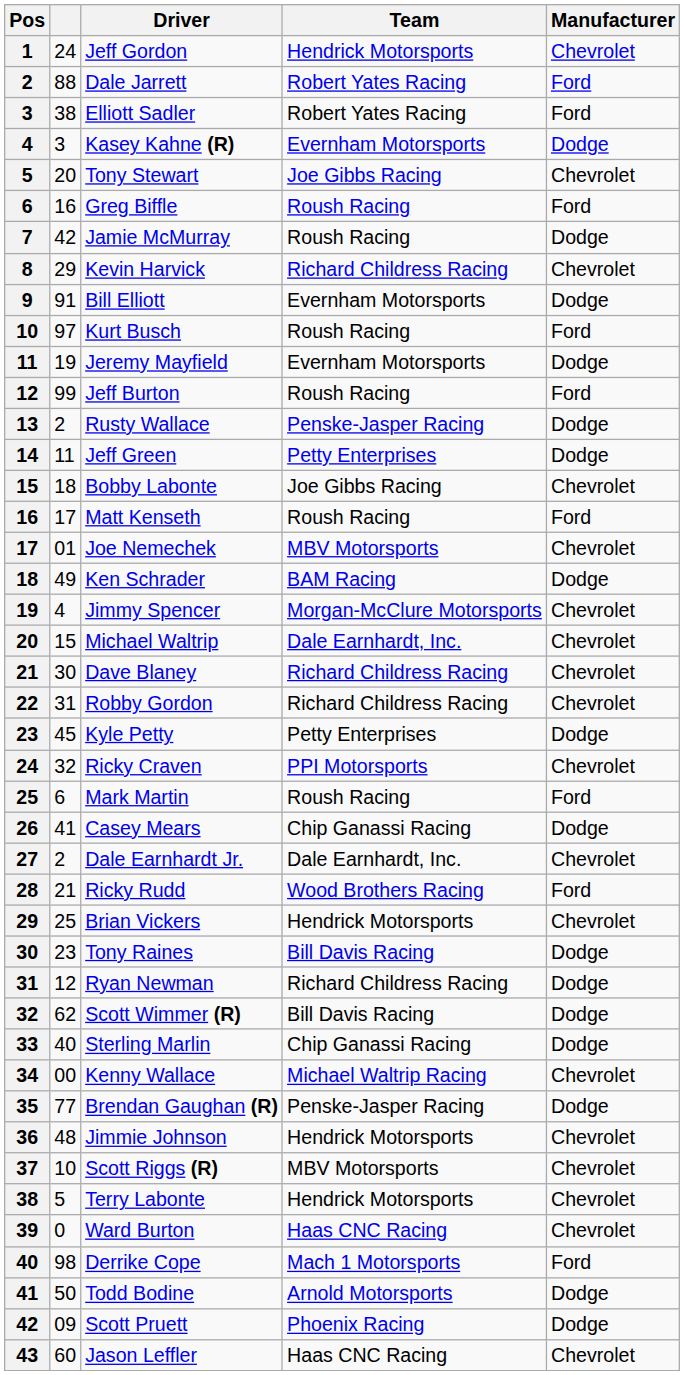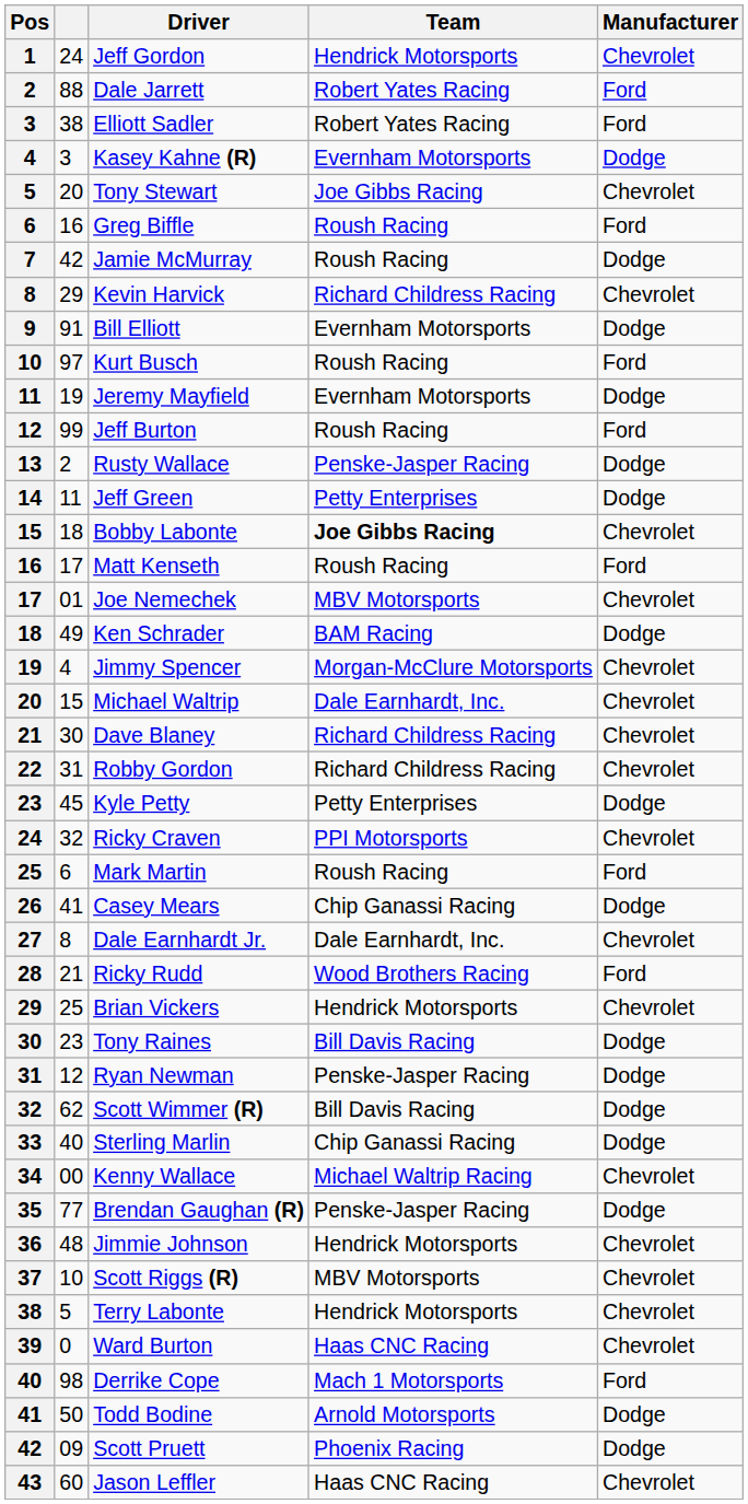 <table class="wikitable" style="font-size:95%">
 <tr>
 <th>Pos</th>
 <th></th>
 <th>Driver</th>
 <th>Team</th>
 <th>Manufacturer</th>
 </tr>
 <tr>
 <th>1</th>
 <td>24</td>
 <td><a href='#'>Jeff Gordon</a></td>
 <td><a href='#'>Hendrick Motorsports</a></td>
 <td><a href='#'>Chevrolet</a></td>
 </tr>
 <tr>
 <th>2</th>
 <td>88</td>
 <td><a href='#'>Dale Jarrett</a></td>
 <td><a href='#'>Robert Yates Racing</a></td>
 <td><a href='#'>Ford</a></td>
 </tr>
 <tr>
 <th>3</th>
 <td>38</td>
 <td><a href='#'>Elliott Sadler</a></td>
 <td>Robert Yates Racing</td>
 <td>Ford</td>
 </tr>
 <tr>
 <th>4</th>
 <td>3</td>
 <td><a href='#'>Kasey Kahne</a> <strong>(R)</strong></td>
 <td><a href='#'>Evernham Motorsports</a></td>
 <td><a href='#'>Dodge</a></td>
 </tr>
 <tr>
 <th>5</th>
 <td>20</td>
 <td><a href='#'>Tony Stewart</a></td>
 <td><a href='#'>Joe Gibbs Racing</a></td>
 <td>Chevrolet</td>
 </tr>
 <tr>
 <th>6</th>
 <td>16</td>
 <td><a href='#'>Greg Biffle</a></td>
 <td><a href='#'>Roush Racing</a></td>
 <td>Ford</td>
 </tr>
 <tr>
 <th>7</th>
 <td>42</td>
 <td><a href='#'>Jamie McMurray</a></td>
 <td>Roush Racing</td>
 <td>Dodge</td>
 </tr>
 <tr>
 <th>8</th>
 <td>29</td>
 <td><a href='#'>Kevin Harvick</a></td>
 <td><a href='#'>Richard Childress Racing</a></td>
 <td>Chevrolet</td>
 </tr>
 <tr>
 <th>9</th>
 <td>91</td>
 <td><a href='#'>Bill Elliott</a></td>
 <td>Evernham Motorsports</td>
 <td>Dodge</td>
 </tr>
 <tr>
 <th>10</th>
 <td>97</td>
 <td><a href='#'>Kurt Busch</a></td>
 <td>Roush Racing</td>
 <td>Ford</td>
 </tr>
 <tr>
 <th>11</th>
 <td>19</td>
 <td><a href='#'>Jeremy Mayfield</a></td>
 <td>Evernham Motorsports</td>
 <td>Dodge</td>
 </tr>
 <tr>
 <th>12</th>
 <td>99</td>
 <td><a href='#'>Jeff Burton</a></td>
 <td>Roush Racing</td>
 <td>Ford</td>
 </tr>
 <tr>
 <th>13</th>
 <td>2</td>
 <td><a href='#'>Rusty Wallace</a></td>
 <td><a href='#'>Penske-Jasper Racing</a></td>
 <td>Dodge</td>
 </tr>
 <tr>
 <th>14</th>
 <td>11</td>
 <td><a href='#'>Jeff Green</a></td>
 <td><a href='#'>Petty Enterprises</a></td>
 <td>Dodge</td>
 </tr>
 <tr>
 <th>15</th>
 <td>18</td>
 <td><a href='#'>Bobby Labonte</a></td>
-<td>Joe Gibbs Racing</td>
+<td><strong>Joe Gibbs Racing</strong></td>
 <td>Chevrolet</td>
 </tr>
 <tr>
 <th>16</th>
 <td>17</td>
 <td><a href='#'>Matt Kenseth</a></td>
 <td>Roush Racing</td>
 <td>Ford</td>
 </tr>
 <tr>
 <th>17</th>
 <td>01</td>
 <td><a href='#'>Joe Nemechek</a></td>
 <td><a href='#'>MBV Motorsports</a></td>
 <td>Chevrolet</td>
 </tr>
 <tr>
 <th>18</th>
 <td>49</td>
 <td><a href='#'>Ken Schrader</a></td>
 <td><a href='#'>BAM Racing</a></td>
 <td>Dodge</td>
 </tr>
 <tr>
 <th>19</th>
 <td>4</td>
 <td><a href='#'>Jimmy Spencer</a></td>
 <td><a href='#'>Morgan-McClure Motorsports</a></td>
 <td>Chevrolet</td>
 </tr>
 <tr>
 <th>20</th>
 <td>15</td>
 <td><a href='#'>Michael Waltrip</a></td>
 <td><a href='#'>Dale Earnhardt, Inc.</a></td>
 <td>Chevrolet</td>
 </tr>
 <tr>
 <th>21</th>
 <td>30</td>
 <td><a href='#'>Dave Blaney</a></td>
 <td><a href='#'>Richard Childress Racing</a></td>
 <td>Chevrolet</td>
 </tr>
 <tr>
 <th>22</th>
 <td>31</td>
 <td><a href='#'>Robby Gordon</a></td>
 <td>Richard Childress Racing</td>
 <td>Chevrolet</td>
 </tr>
 <tr>
 <th>23</th>
 <td>45</td>
 <td><a href='#'>Kyle Petty</a></td>
 <td>Petty Enterprises</td>
 <td>Dodge</td>
 </tr>
 <tr>
 <th>24</th>
 <td>32</td>
 <td><a href='#'>Ricky Craven</a></td>
 <td><a href='#'>PPI Motorsports</a></td>
 <td>Chevrolet</td>
 </tr>
 <tr>
 <th>25</th>
 <td>6</td>
 <td><a href='#'>Mark Martin</a></td>
 <td>Roush Racing</td>
 <td>Ford</td>
 </tr>
 <tr>
 <th>26</th>
 <td>41</td>
 <td><a href='#'>Casey Mears</a></td>
 <td>Chip Ganassi Racing</td>
 <td>Dodge</td>
 </tr>
 <tr>
 <th>27</th>
-<td>2</td>
+<td>8</td>
 <td><a href='#'>Dale Earnhardt Jr.</a></td>
 <td>Dale Earnhardt, Inc.</td>
 <td>Chevrolet</td>
 </tr>
 <tr>
 <th>28</th>
 <td>21</td>
 <td><a href='#'>Ricky Rudd</a></td>
 <td><a href='#'>Wood Brothers Racing</a></td>
 <td>Ford</td>
 </tr>
 <tr>
 <th>29</th>
 <td>25</td>
 <td><a href='#'>Brian Vickers</a></td>
 <td>Hendrick Motorsports</td>
 <td>Chevrolet</td>
 </tr>
 <tr>
 <th>30</th>
 <td>23</td>
 <td><a href='#'>Tony Raines</a></td>
 <td><a href='#'>Bill Davis Racing</a></td>
 <td>Dodge</td>
 </tr>
 <tr>
 <th>31</th>
 <td>12</td>
 <td><a href='#'>Ryan Newman</a></td>
-<td>Richard Childress Racing</td>
+<td>Penske-Jasper Racing</td>
 <td>Dodge</td>
 </tr>
 <tr>
 <th>32</th>
 <td>62</td>
 <td><a href='#'>Scott Wimmer</a> <strong>(R)</strong></td>
 <td>Bill Davis Racing</td>
 <td>Dodge</td>
 </tr>
 <tr>
 <th>33</th>
 <td>40</td>
 <td><a href='#'>Sterling Marlin</a></td>
 <td>Chip Ganassi Racing</td>
 <td>Dodge</td>
 </tr>
 <tr>
 <th>34</th>
 <td>00</td>
 <td><a href='#'>Kenny Wallace</a></td>
 <td><a href='#'>Michael Waltrip Racing</a></td>
 <td>Chevrolet</td>
 </tr>
 <tr>
 <th>35</th>
 <td>77</td>
 <td><a href='#'>Brendan Gaughan</a> <strong>(R)</strong></td>
 <td>Penske-Jasper Racing</td>
 <td>Dodge</td>
 </tr>
 <tr>
 <th>36</th>
 <td>48</td>
 <td><a href='#'>Jimmie Johnson</a></td>
 <td>Hendrick Motorsports</td>
 <td>Chevrolet</td>
 </tr>
 <tr>
 <th>37</th>
 <td>10</td>
 <td><a href='#'>Scott Riggs</a> <strong>(R)</strong></td>
 <td>MBV Motorsports</td>
 <td>Chevrolet</td>
 </tr>
 <tr>
 <th>38</th>
 <td>5</td>
 <td><a href='#'>Terry Labonte</a></td>
 <td>Hendrick Motorsports</td>
 <td>Chevrolet</td>
 </tr>
 <tr>
 <th>39</th>
 <td>0</td>
 <td><a href='#'>Ward Burton</a></td>
 <td><a href='#'>Haas CNC Racing</a></td>
 <td>Chevrolet</td>
 </tr>
 <tr>
 <th>40</th>
 <td>98</td>
 <td><a href='#'>Derrike Cope</a></td>
 <td><a href='#'>Mach 1 Motorsports</a></td>
 <td>Ford</td>
 </tr>
 <tr>
 <th>41</th>
 <td>50</td>
 <td><a href='#'>Todd Bodine</a></td>
 <td><a href='#'>Arnold Motorsports</a></td>
 <td>Dodge</td>
 </tr>
 <tr>
 <th>42</th>
 <td>09</td>
 <td><a href='#'>Scott Pruett</a></td>
 <td><a href='#'>Phoenix Racing</a></td>
 <td>Dodge</td>
 </tr>
 <tr>
 <th>43</th>
 <td>60</td>
 <td><a href='#'>Jason Leffler</a></td>
 <td>Haas CNC Racing</td>
 <td>Chevrolet</td>
 </tr>
 <tr>
 </tr>
 </table>
